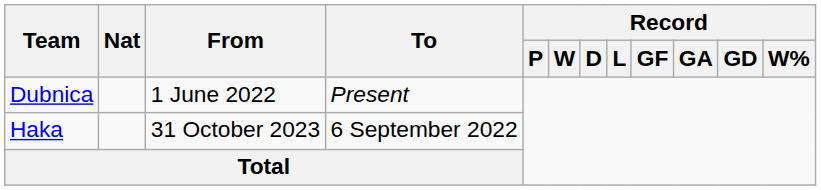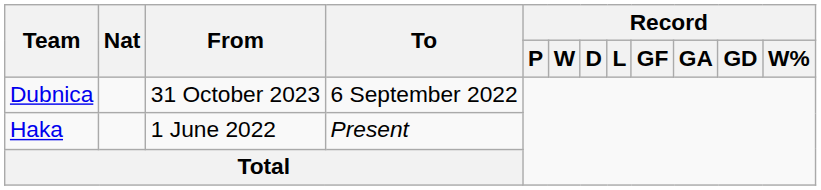 <table class=wikitable style="text-align: center">
 <tr>
 <th rowspan=2>Team</th>
 <th rowspan=2>Nat</th>
 <th rowspan=2>From</th>
 <th rowspan=2>To</th>
 <th colspan=8>Record</th>
 </tr>
 <tr>
 <th>P</th>
 <th>W</th>
 <th>D</th>
 <th>L</th>
 <th>GF</th>
 <th>GA</th>
 <th>GD</th>
 <th>W%</th>
 </tr>
 <tr>
 <td align=left><a href='#'>Dubnica</a></td>
 <td></td>
-<td align=left>1 June 2022</td>
-<td align=left><em>Present</em><br></td>
+<td align=left>31 October 2023</td>
+<td align=left>6 September 2022<br></td>
 </tr>
 <tr>
 <td align=left><a href='#'>Haka</a></td>
 <td></td>
-<td align=left>31 October 2023</td>
-<td align=left>6 September 2022<br></td>
+<td align=left>1 June 2022</td>
+<td align=left><em>Present</em><br></td>
 </tr>
 <tr>
 <th colspan="4">Total<br></th>
 </tr>
 </table>
